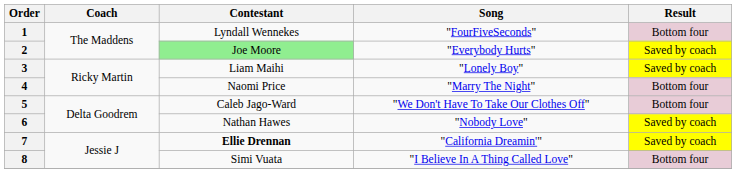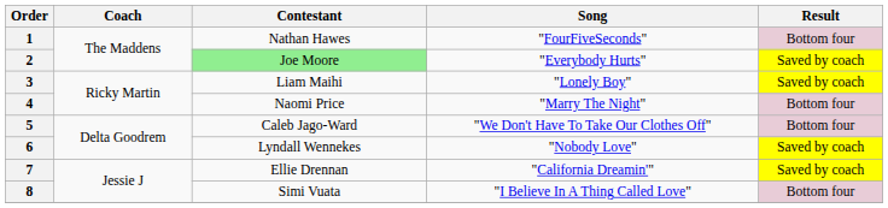 <table class="wikitable" style="text-align:center; width:80%;">
 <tr>
 <th width="1%">Order</th>
 <th width="10%">Coach</th>
 <th width="17%">Contestant</th>
 <th width="24%">Song</th>
 <th width="9%">Result</th>
 </tr>
 <tr>
 <th scope="row">1</th>
 <td rowspan="2">The Maddens</td>
-<td>Lyndall Wennekes</td>
+<td>Nathan Hawes</td>
 <td>"<a href='#'>FourFiveSeconds</a>"</td>
 <td style="background:#E8CCD7">Bottom four</td>
 </tr>
 <tr>
 <th scope="row">2</th>
 <td style="background: lightgreen;">Joe Moore</td>
 <td>"<a href='#'>Everybody Hurts</a>"</td>
 <td bgcolor="yellow">Saved by coach</td>
 </tr>
 <tr>
 <th scope="row">3</th>
 <td rowspan="2">Ricky Martin</td>
 <td>Liam Maihi</td>
 <td>"<a href='#'>Lonely Boy</a>"</td>
 <td bgcolor="yellow">Saved by coach</td>
 </tr>
 <tr>
 <th scope="row">4</th>
 <td>Naomi Price</td>
 <td>"<a href='#'>Marry The Night</a>"</td>
 <td style="background:#E8CCD7">Bottom four</td>
 </tr>
 <tr>
 <th scope="row">5</th>
 <td rowspan="2">Delta Goodrem</td>
 <td>Caleb Jago-Ward</td>
 <td>"<a href='#'>We Don't Have To Take Our Clothes Off</a>"</td>
 <td style="background:#E8CCD7">Bottom four</td>
 </tr>
 <tr>
 <th scope="row">6</th>
-<td>Nathan Hawes</td>
+<td>Lyndall Wennekes</td>
 <td>"<a href='#'>Nobody Love</a>"</td>
 <td bgcolor="yellow">Saved by coach</td>
 </tr>
 <tr>
 <th scope="row">7</th>
 <td rowspan="2">Jessie J</td>
-<td><strong>Ellie Drennan</strong></td>
+<td>Ellie Drennan</td>
 <td>"<a href='#'>California Dreamin'</a>"</td>
 <td bgcolor="yellow">Saved by coach</td>
 </tr>
 <tr>
 <th scope="row">8</th>
 <td>Simi Vuata</td>
 <td>"<a href='#'>I Believe In A Thing Called Love</a>"</td>
 <td style="background:#E8CCD7">Bottom four</td>
 </tr>
 <tr>
 </tr>
 </table>
